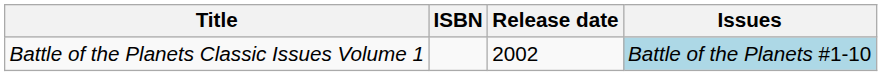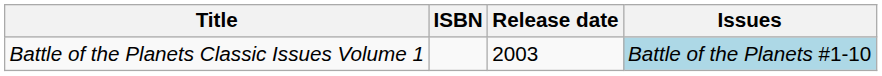 <table class="wikitable">
 <tr>
 <th>Title</th>
 <th>ISBN</th>
 <th>Release date</th>
 <th>Issues</th>
 </tr>
 <tr>
 <td><em>Battle of the Planets Classic Issues Volume 1</em></td>
 <td></td>
-<td>2002</td>
+<td>2003</td>
 <td style="background: lightblue;"><em>Battle of the Planets</em> #1-10</td>
 </tr>
 </table>
